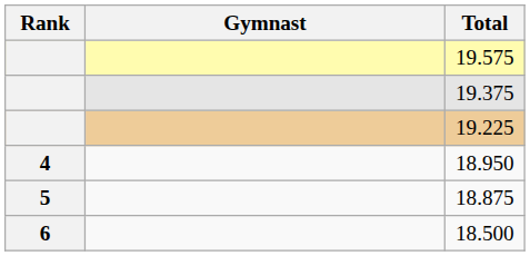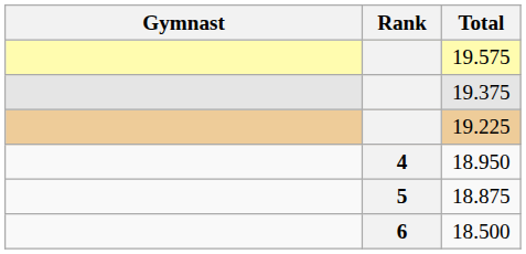 <table class="wikitable sortable" style="text-align:center; font-size:95%">
 <tr>
+<th scope="col" style="width:250px;">Gymnast</th>
 <th scope="col" style="width:50px;">Rank</th>
-<th scope="col" style="width:250px;">Gymnast</th>
 <th scope="col" style="width:50px;">Total</th>
 </tr>
 <tr style="background:#fffcaf;">
+<td style="text-align:left;"></td>
 <th scope=row style="text-align:center"></th>
-<td style="text-align:left;"></td>
 <td>19.575</td>
 </tr>
 <tr style="background:#e5e5e5;">
+<td style="text-align:left;"></td>
 <th scope=row style="text-align:center"></th>
-<td style="text-align:left;"></td>
 <td>19.375</td>
 </tr>
 <tr style="background:#ec9;">
+<td style="text-align:left;"></td>
 <th scope=row style="text-align:center"></th>
-<td style="text-align:left;"></td>
 <td>19.225</td>
 </tr>
 <tr>
+<td style="text-align:left;"></td>
 <th scope=row style="text-align:center">4</th>
-<td style="text-align:left;"></td>
 <td>18.950</td>
 </tr>
 <tr>
+<td style="text-align:left;"></td>
 <th scope=row style="text-align:center">5</th>
-<td style="text-align:left;"></td>
 <td>18.875</td>
 </tr>
 <tr>
+<td style="text-align:left;"></td>
 <th scope=row style="text-align:center">6</th>
-<td style="text-align:left;"></td>
 <td>18.500</td>
 </tr>
 </table>
